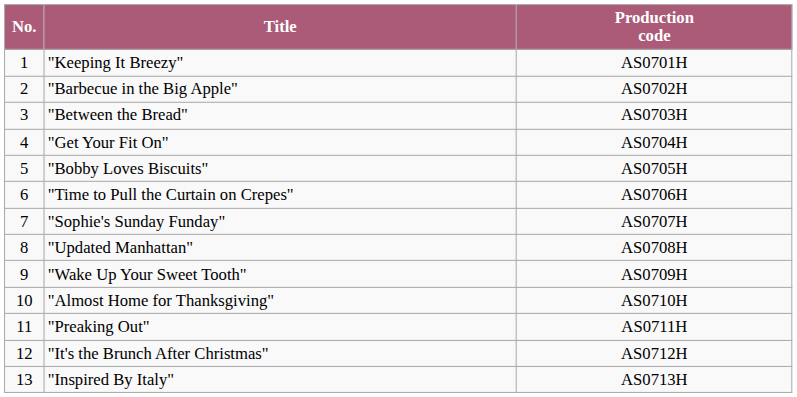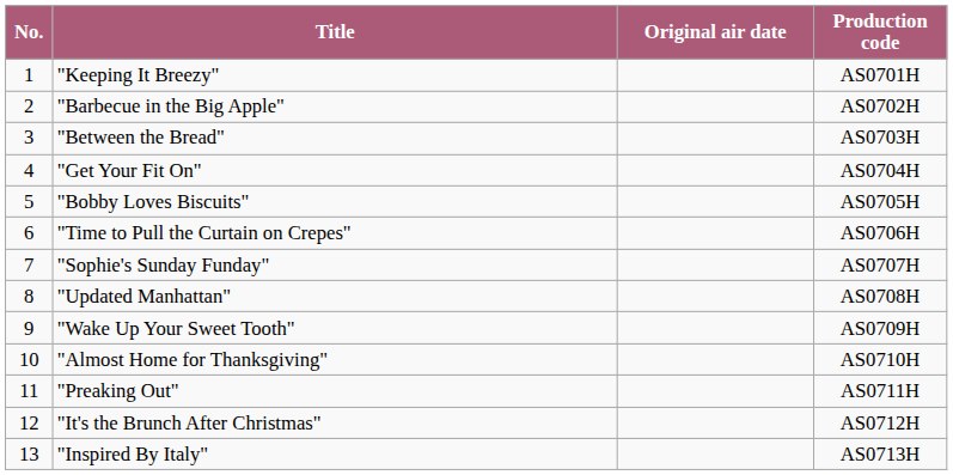 <table class="wikitable plainrowheaders" style="width:60%;">
 <tr>
 <th style="background-color: #ab5b78; color: #FFFFFF;" width=5%>No.</th>
 <th style="background-color: #ab5b78; color: #FFFFFF;" width=60%>Title</th>
+<th style="background-color: #ab5b78; color: #FFFFFF;">Original air date</th>
 <th style="background-color: #ab5b78; color: #FFFFFF;">Production<br>code</th>
 </tr>
 <tr>
 <td align=center>1</td>
 <td>"Keeping It Breezy"</td>
+<td align=center></td>
 <td align=center>AS0701H</td>
 </tr>
 <tr>
 <td align=center>2</td>
 <td>"Barbecue in the Big Apple"</td>
+<td align=center></td>
 <td align=center>AS0702H</td>
 </tr>
 <tr>
 <td align=center>3</td>
 <td>"Between the Bread"</td>
+<td align=center></td>
 <td align=center>AS0703H</td>
 </tr>
 <tr>
 <td align=center>4</td>
 <td>"Get Your Fit On"</td>
+<td align=center></td>
 <td align=center>AS0704H</td>
 </tr>
 <tr>
 <td align=center>5</td>
 <td>"Bobby Loves Biscuits"</td>
+<td align=center></td>
 <td align=center>AS0705H</td>
 </tr>
 <tr>
 <td align=center>6</td>
 <td>"Time to Pull the Curtain on Crepes"</td>
+<td align=center></td>
 <td align=center>AS0706H</td>
 </tr>
 <tr>
 <td align=center>7</td>
 <td>"Sophie's Sunday Funday"</td>
+<td align=center></td>
 <td align=center>AS0707H</td>
 </tr>
 <tr>
 <td align=center>8</td>
 <td>"Updated Manhattan"</td>
+<td align=center></td>
 <td align=center>AS0708H</td>
 </tr>
 <tr>
 <td align=center>9</td>
 <td>"Wake Up Your Sweet Tooth"</td>
+<td align=center></td>
 <td align=center>AS0709H</td>
 </tr>
 <tr>
 <td align=center>10</td>
 <td>"Almost Home for Thanksgiving"</td>
+<td align=center></td>
 <td align=center>AS0710H</td>
 </tr>
 <tr>
 <td align=center>11</td>
 <td>"Preaking Out"</td>
+<td align=center></td>
 <td align=center>AS0711H</td>
 </tr>
 <tr>
 <td align=center>12</td>
 <td>"It's the Brunch After Christmas"</td>
+<td align=center></td>
 <td align=center>AS0712H</td>
 </tr>
 <tr>
 <td align=center>13</td>
 <td>"Inspired By Italy"</td>
+<td align=center></td>
 <td align=center>AS0713H</td>
 </tr>
 </table>
